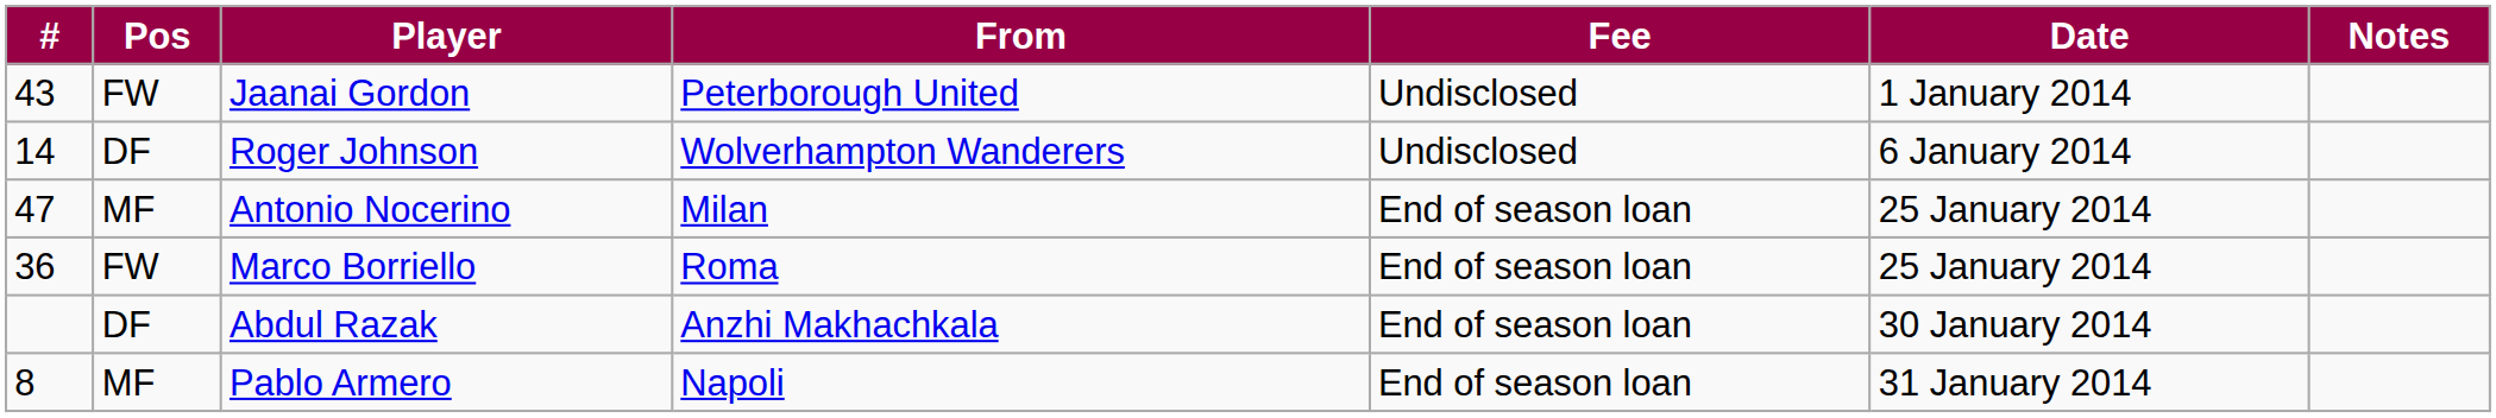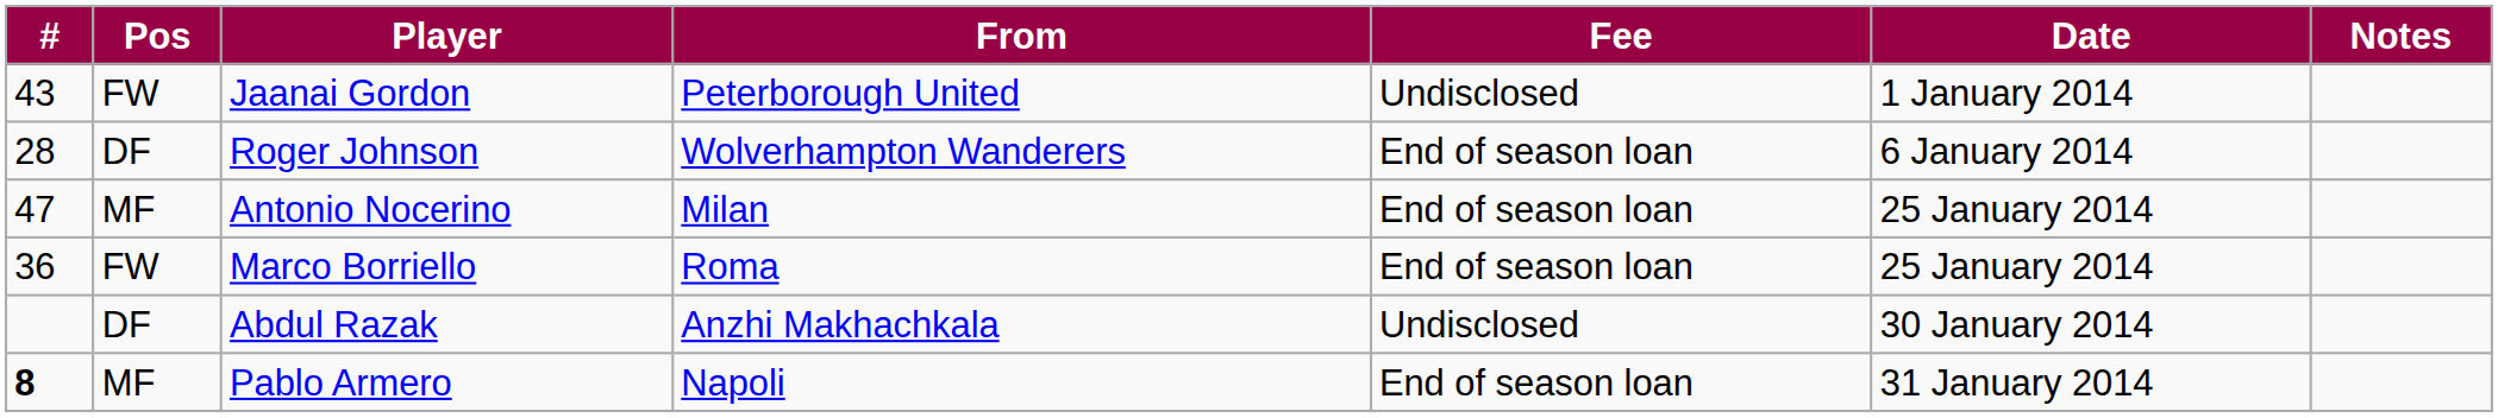 <table class="wikitable" style="width:65%; text-align:center; font-size:95%; text-align:left;">
 <tr>
 <th style="background:#970045; color:white; text-align:center;"><strong>#</strong></th>
 <th style="background:#970045; color:white; text-align:center;"><strong>Pos</strong></th>
 <th style="background:#970045; color:white; text-align:center;"><strong>Player</strong></th>
 <th style="background:#970045; color:white; text-align:center;"><strong>From</strong></th>
 <th style="background:#970045; color:white; text-align:center;"><strong>Fee</strong></th>
 <th style="background:#970045; color:white; text-align:center;"><strong>Date</strong></th>
 <th style="background:#970045; color:white; text-align:center;"><strong>Notes</strong></th>
 </tr>
 <tr>
 <td>43</td>
 <td>FW</td>
 <td> <a href='#'>Jaanai Gordon</a></td>
 <td> <a href='#'>Peterborough United</a></td>
 <td>Undisclosed</td>
 <td>1 January 2014</td>
 <td></td>
 </tr>
 <tr>
-<td>14</td>
+<td>28</td>
 <td>DF</td>
 <td> <a href='#'>Roger Johnson</a></td>
 <td> <a href='#'>Wolverhampton Wanderers</a></td>
-<td>Undisclosed</td>
+<td>End of season loan</td>
 <td>6 January 2014</td>
 <td></td>
 </tr>
 <tr>
 <td>47</td>
 <td>MF</td>
 <td> <a href='#'>Antonio Nocerino</a></td>
 <td> <a href='#'>Milan</a></td>
 <td>End of season loan</td>
 <td>25 January 2014</td>
 <td></td>
 </tr>
 <tr>
 <td>36</td>
 <td>FW</td>
 <td> <a href='#'>Marco Borriello</a></td>
 <td> <a href='#'>Roma</a></td>
 <td>End of season loan</td>
 <td>25 January 2014</td>
 <td></td>
 </tr>
 <tr>
 <td></td>
 <td>DF</td>
 <td> <a href='#'>Abdul Razak</a></td>
 <td> <a href='#'>Anzhi Makhachkala</a></td>
-<td>End of season loan</td>
+<td>Undisclosed</td>
 <td>30 January 2014</td>
 <td></td>
 </tr>
 <tr>
-<td>8</td>
+<td><strong>8</strong></td>
 <td>MF</td>
 <td> <a href='#'>Pablo Armero</a></td>
 <td> <a href='#'>Napoli</a></td>
 <td>End of season loan</td>
 <td>31 January 2014</td>
 <td></td>
 </tr>
 </table>
